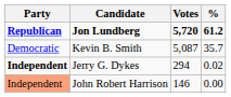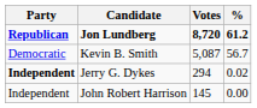 <table class="wikitable">
 <tr>
 <th>Party</th>
 <th>Candidate</th>
 <th>Votes</th>
 <th>%</th>
 </tr>
 <tr>
 <td><a href='#'><strong>Republican</strong></a></td>
 <td><strong>Jon Lundberg</strong></td>
-<td><strong>5,720</strong></td>
+<td><strong>8,720</strong></td>
 <td><strong>61.2</strong></td>
 </tr>
 <tr>
 <td><a href='#'>Democratic</a></td>
 <td>Kevin B. Smith</td>
 <td>5,087</td>
-<td>35.7</td>
+<td>56.7</td>
 </tr>
 <tr>
 <td><strong>Independent</strong></td>
 <td>Jerry G. Dykes</td>
 <td>294</td>
 <td>0.02</td>
 </tr>
 <tr>
-<td style="background: lightsalmon;">Independent</td>
+<td>Independent</td>
 <td>John Robert Harrison</td>
-<td>146</td>
+<td>145</td>
 <td>0.00</td>
 </tr>
 </table>
